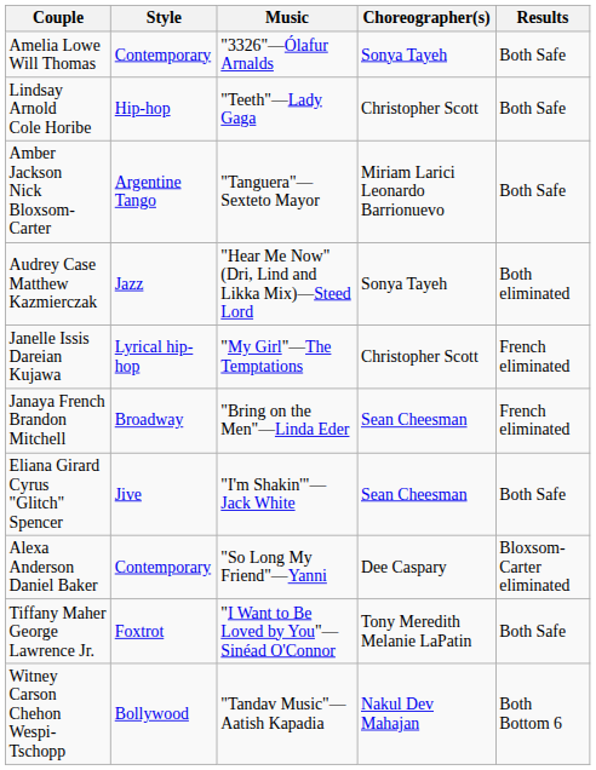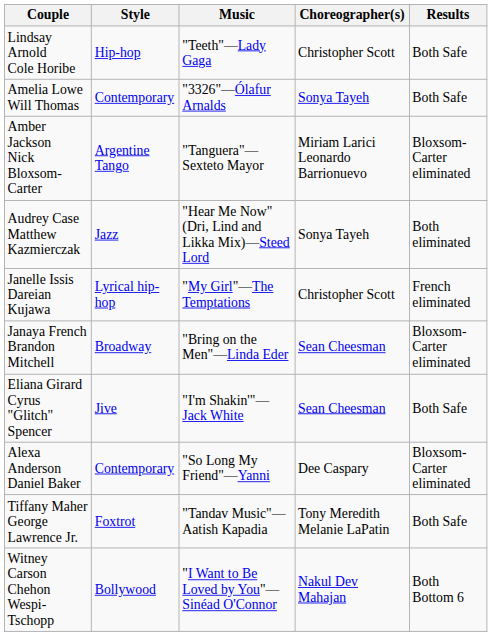 <table class="wikitable" style="width:90%;">
 <tr>
 <th>Couple</th>
 <th>Style</th>
 <th>Music</th>
 <th>Choreographer(s)</th>
 <th>Results</th>
 </tr>
 <tr>
+<td>Lindsay Arnold<br>Cole Horibe</td>
+<td><a href='#'>Hip-hop</a></td>
+<td>"Teeth"—<a href='#'>Lady Gaga</a></td>
+<td>Christopher Scott</td>
+<td>Both Safe</td>
+</tr>
+<tr>
 <td>Amelia Lowe<br>Will Thomas</td>
 <td><a href='#'>Contemporary</a></td>
 <td>"3326"—<a href='#'>Ólafur Arnalds</a></td>
 <td><a href='#'>Sonya Tayeh</a></td>
 <td>Both Safe</td>
 </tr>
 <tr>
-<td>Lindsay Arnold<br>Cole Horibe</td>
-<td><a href='#'>Hip-hop</a></td>
-<td>"Teeth"—<a href='#'>Lady Gaga</a></td>
-<td>Christopher Scott</td>
-<td>Both Safe</td>
-</tr>
-<tr>
 <td>Amber Jackson<br>Nick Bloxsom-Carter</td>
 <td><a href='#'>Argentine Tango</a></td>
 <td>"Tanguera"—Sexteto Mayor</td>
 <td>Miriam Larici<br>Leonardo Barrionuevo</td>
-<td>Both Safe</td>
+<td>Bloxsom-Carter eliminated</td>
 </tr>
 <tr>
 <td>Audrey Case<br>Matthew Kazmierczak</td>
 <td><a href='#'>Jazz</a></td>
 <td>"Hear Me Now" (Dri, Lind and Likka Mix)—<a href='#'>Steed Lord</a></td>
 <td>Sonya Tayeh</td>
 <td>Both eliminated</td>
 </tr>
 <tr>
 <td>Janelle Issis<br>Dareian Kujawa</td>
 <td><a href='#'>Lyrical hip-hop</a></td>
 <td>"<a href='#'>My Girl</a>"—<a href='#'>The Temptations</a></td>
 <td>Christopher Scott</td>
 <td>French  eliminated</td>
 </tr>
 <tr>
 <td>Janaya French <br> Brandon Mitchell</td>
 <td><a href='#'>Broadway</a></td>
 <td>"Bring on the Men"—<a href='#'>Linda Eder</a></td>
 <td><a href='#'>Sean Cheesman</a></td>
-<td>French  eliminated</td>
+<td>Bloxsom-Carter eliminated</td>
 </tr>
 <tr>
 <td>Eliana Girard<br>Cyrus "Glitch" Spencer</td>
 <td><a href='#'>Jive</a></td>
 <td>"I'm Shakin'"—<a href='#'>Jack White</a></td>
 <td><a href='#'>Sean Cheesman</a></td>
 <td>Both Safe</td>
 </tr>
 <tr>
 <td>Alexa Anderson<br>Daniel Baker</td>
 <td><a href='#'>Contemporary</a></td>
 <td>"So Long My Friend"—<a href='#'>Yanni</a></td>
 <td>Dee Caspary</td>
 <td>Bloxsom-Carter eliminated</td>
 </tr>
 <tr>
 <td>Tiffany Maher<br>George Lawrence Jr.</td>
 <td><a href='#'>Foxtrot</a></td>
-<td>"<a href='#'>I Want to Be Loved by You</a>"—<a href='#'>Sinéad O'Connor</a></td>
+<td>"Tandav Music"—Aatish Kapadia</td>
 <td>Tony Meredith<br>Melanie LaPatin</td>
 <td>Both Safe</td>
 </tr>
 <tr>
 <td>Witney Carson<br>Chehon Wespi-Tschopp</td>
 <td><a href='#'>Bollywood</a></td>
-<td>"Tandav Music"—Aatish Kapadia</td>
+<td>"<a href='#'>I Want to Be Loved by You</a>"—<a href='#'>Sinéad O'Connor</a></td>
 <td><a href='#'>Nakul Dev Mahajan</a></td>
 <td>Both Bottom 6</td>
 </tr>
 </table>
